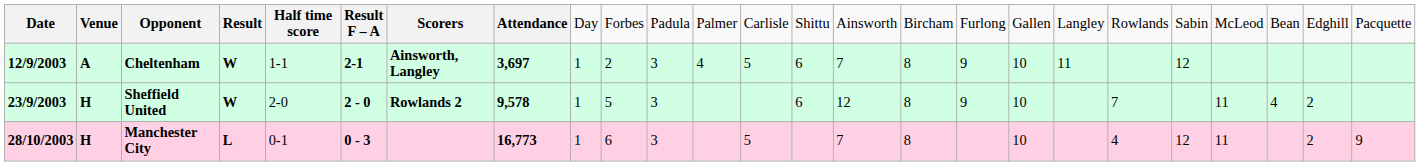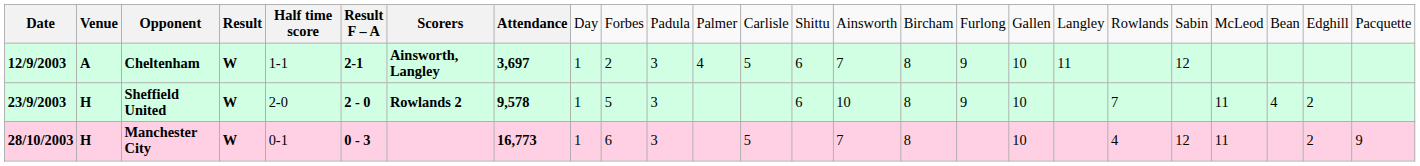 <table class="wikitable">
 <tr>
 <th><strong>Date</strong></th>
 <th><strong>Venue</strong></th>
 <th><strong>Opponent</strong></th>
 <th><strong>Result</strong></th>
 <th><strong>Half time score</strong></th>
 <th><strong>Result</strong><br><strong>F – A</strong></th>
 <th><strong>Scorers</strong></th>
 <th><strong>Attendance</strong></th>
 <td>Day</td>
 <td>Forbes</td>
 <td>Padula</td>
 <td>Palmer</td>
 <td>Carlisle</td>
 <td>Shittu</td>
 <td>Ainsworth</td>
 <td>Bircham</td>
 <td>Furlong</td>
 <td>Gallen</td>
 <td>Langley</td>
 <td>Rowlands</td>
 <td>Sabin</td>
 <td>McLeod</td>
 <td>Bean</td>
 <td>Edghill</td>
 <td>Pacquette</td>
 </tr>
 <tr style="background-color: #d0ffe3;">
 <td><strong>12/9/2003</strong></td>
 <td><strong>A</strong></td>
 <td><strong>Cheltenham</strong></td>
 <td><strong>W</strong></td>
 <td>1-1</td>
 <td><strong>2-1</strong></td>
 <td><strong>Ainsworth, Langley</strong></td>
 <td><strong>3,697</strong></td>
 <td>1</td>
 <td>2</td>
 <td>3</td>
 <td>4</td>
 <td>5</td>
 <td>6</td>
 <td>7</td>
 <td>8</td>
 <td>9</td>
 <td>10</td>
 <td>11</td>
 <td></td>
 <td>12</td>
 <td></td>
 <td></td>
 <td></td>
 <td></td>
 </tr>
 <tr style="background-color: #d0ffe3;">
 <td><strong>23/9/2003</strong></td>
 <td><strong>H</strong></td>
 <td><strong>Sheffield United</strong></td>
 <td><strong>W</strong></td>
 <td>2-0</td>
 <td><strong>2 - 0</strong></td>
 <td><strong>Rowlands 2</strong></td>
 <td><strong>9,578</strong></td>
 <td>1</td>
 <td>5</td>
 <td>3</td>
 <td></td>
 <td></td>
 <td>6</td>
-<td>12</td>
+<td>10</td>
 <td>8</td>
 <td>9</td>
 <td>10</td>
 <td></td>
 <td>7</td>
 <td></td>
 <td>11</td>
 <td>4</td>
 <td>2</td>
 <td></td>
 </tr>
 <tr style="background-color: #ffd0e3;">
 <td><strong>28/10/2003</strong></td>
 <td><strong>H</strong></td>
 <td><strong>Manchester City</strong></td>
-<td><strong>L</strong></td>
+<td><strong>W</strong></td>
 <td>0-1</td>
 <td><strong>0 - 3</strong></td>
 <td></td>
 <td><strong>16,773</strong></td>
 <td>1</td>
 <td>6</td>
 <td>3</td>
 <td></td>
 <td>5</td>
 <td></td>
 <td>7</td>
 <td>8</td>
 <td></td>
 <td>10</td>
 <td></td>
 <td>4</td>
 <td>12</td>
 <td>11</td>
 <td></td>
 <td>2</td>
 <td>9</td>
 </tr>
 </table>
